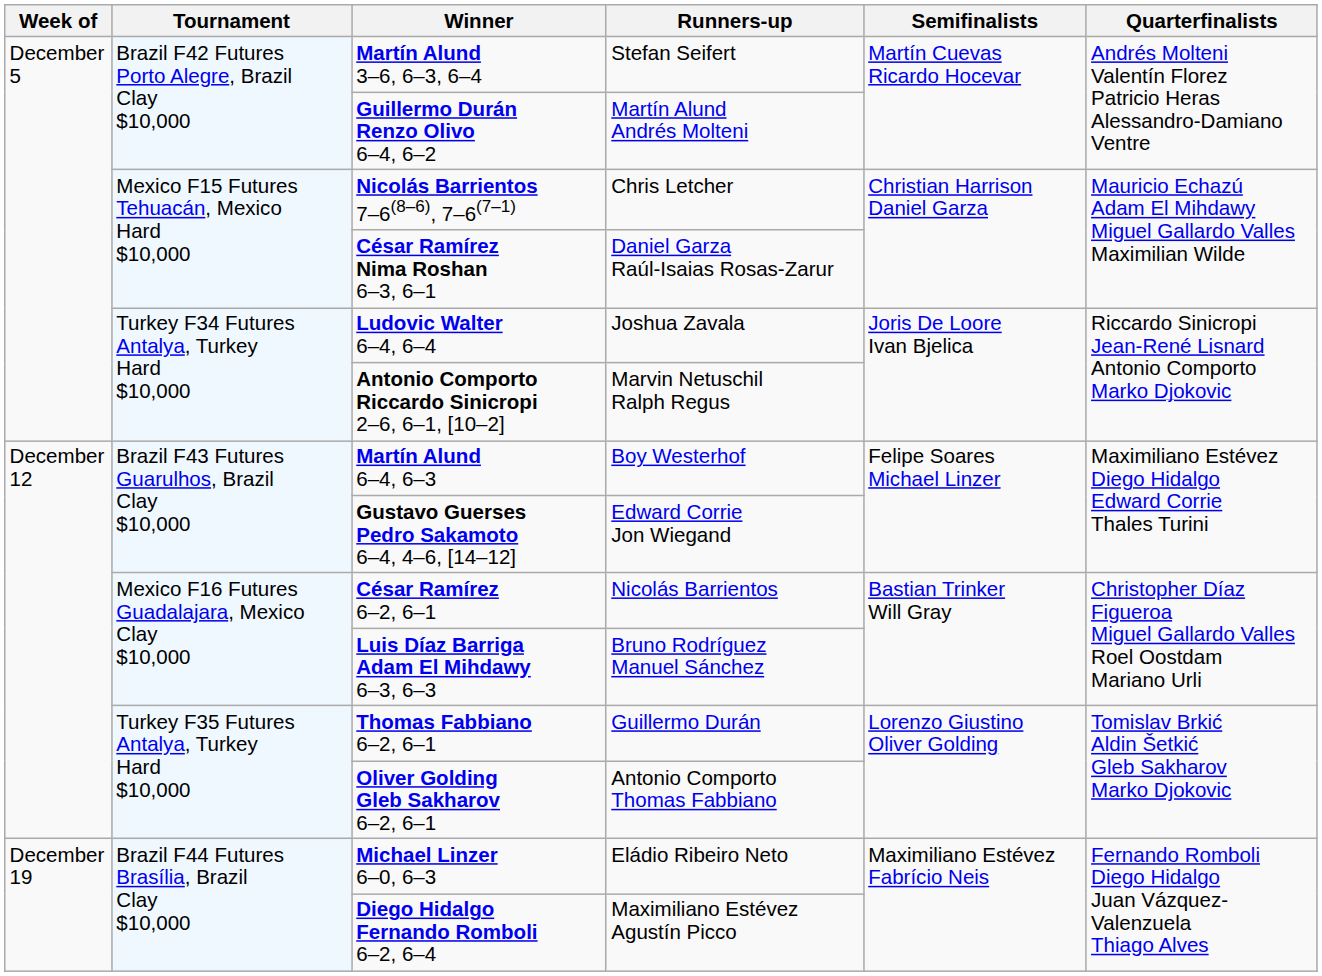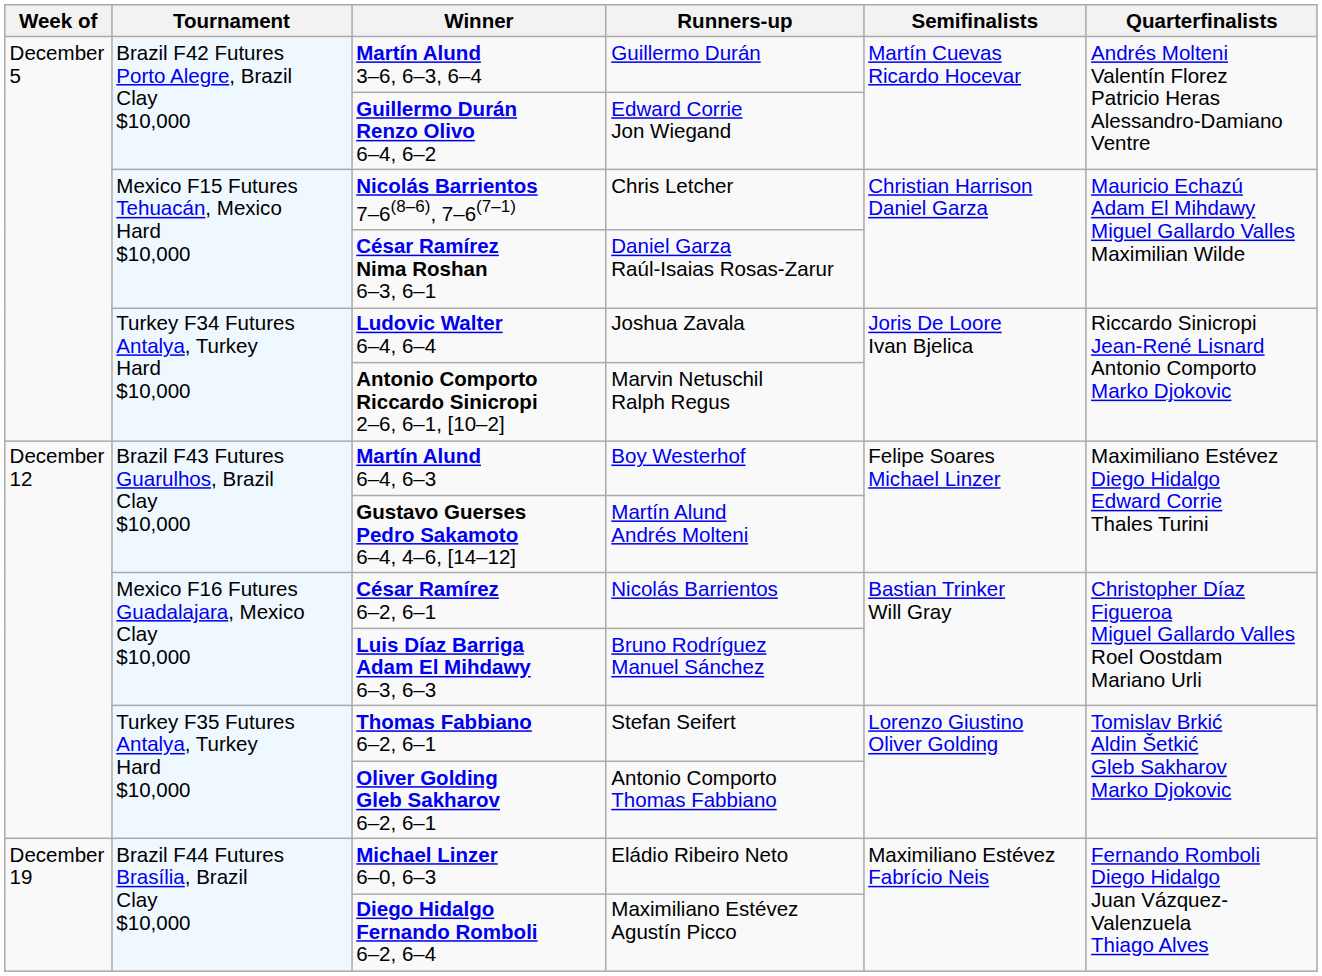 <table class="wikitable" style="font-size:85%;">
 <tr>
 <th width="65">Week of</th>
 <th style="width:190px;">Tournament</th>
 <th style="width:210px;">Winner</th>
 <th style="width:210px;">Runners-up</th>
 <th style="width:170px;">Semifinalists</th>
 <th style="width:170px;">Quarterfinalists</th>
 </tr>
 <tr valign=top>
 <td rowspan=6>December 5</td>
 <td rowspan=2 style="background:#f0f8ff;">Brazil F42 Futures<br> <a href='#'>Porto Alegre</a>, Brazil <br> Clay <br> $10,000</td>
 <td> <strong><a href='#'>Martín Alund</a></strong> <br> 3–6, 6–3, 6–4</td>
-<td> Stefan Seifert</td>
+<td> <a href='#'>Guillermo Durán</a></td>
 <td rowspan=2> <a href='#'>Martín Cuevas</a> <br>  <a href='#'>Ricardo Hocevar</a></td>
 <td rowspan=2> <a href='#'>Andrés Molteni</a> <br>  Valentín Florez <br>  Patricio Heras <br>  Alessandro-Damiano Ventre</td>
 </tr>
 <tr valign=top>
 <td> <strong><a href='#'>Guillermo Durán</a></strong> <br>  <strong><a href='#'>Renzo Olivo</a></strong> <br> 6–4, 6–2</td>
-<td> <a href='#'>Martín Alund</a> <br>  <a href='#'>Andrés Molteni</a></td>
+<td> <a href='#'>Edward Corrie</a> <br>  Jon Wiegand</td>
 </tr>
 <tr valign=top>
 <td rowspan=2 style="background:#f0f8ff;">Mexico F15 Futures<br> <a href='#'>Tehuacán</a>, Mexico <br> Hard <br> $10,000</td>
 <td> <strong><a href='#'>Nicolás Barrientos</a></strong> <br> 7–6<sup>(8–6)</sup>, 7–6<sup>(7–1)</sup></td>
 <td> Chris Letcher</td>
 <td rowspan=2> <a href='#'>Christian Harrison</a> <br>  <a href='#'>Daniel Garza</a></td>
 <td rowspan=2> <a href='#'>Mauricio Echazú</a> <br>  <a href='#'>Adam El Mihdawy</a> <br>  <a href='#'>Miguel Gallardo Valles</a> <br>  Maximilian Wilde</td>
 </tr>
 <tr valign=top>
 <td> <strong><a href='#'>César Ramírez</a></strong> <br>  <strong>Nima Roshan</strong> <br> 6–3, 6–1</td>
 <td> <a href='#'>Daniel Garza</a> <br>  Raúl-Isaias Rosas-Zarur</td>
 </tr>
 <tr valign=top>
 <td rowspan=2 style="background:#f0f8ff;">Turkey F34 Futures<br> <a href='#'>Antalya</a>, Turkey <br> Hard <br> $10,000</td>
 <td> <strong><a href='#'>Ludovic Walter</a></strong> <br> 6–4, 6–4</td>
 <td> Joshua Zavala</td>
 <td rowspan=2> <a href='#'>Joris De Loore</a> <br>  Ivan Bjelica</td>
 <td rowspan=2> Riccardo Sinicropi <br>  <a href='#'>Jean-René Lisnard</a> <br>  Antonio Comporto <br>  <a href='#'>Marko Djokovic</a></td>
 </tr>
 <tr valign=top>
 <td> <strong>Antonio Comporto</strong> <br>  <strong>Riccardo Sinicropi</strong> <br> 2–6, 6–1, [10–2]</td>
 <td> Marvin Netuschil <br>  Ralph Regus</td>
 </tr>
 <tr valign=top>
 <td rowspan=6>December 12</td>
 <td rowspan=2 style="background:#f0f8ff;">Brazil F43 Futures<br> <a href='#'>Guarulhos</a>, Brazil <br> Clay <br> $10,000</td>
 <td> <strong><a href='#'>Martín Alund</a></strong> <br> 6–4, 6–3</td>
 <td> <a href='#'>Boy Westerhof</a></td>
 <td rowspan=2> Felipe Soares <br>  <a href='#'>Michael Linzer</a></td>
 <td rowspan=2> Maximiliano Estévez <br>  <a href='#'>Diego Hidalgo</a> <br>  <a href='#'>Edward Corrie</a> <br>  Thales Turini</td>
 </tr>
 <tr valign=top>
 <td> <strong>Gustavo Guerses</strong> <br>  <strong><a href='#'>Pedro Sakamoto</a></strong> <br> 6–4, 4–6, [14–12]</td>
-<td> <a href='#'>Edward Corrie</a> <br>  Jon Wiegand</td>
+<td> <a href='#'>Martín Alund</a> <br>  <a href='#'>Andrés Molteni</a></td>
 </tr>
 <tr valign=top>
 <td rowspan=2 style="background:#f0f8ff;">Mexico F16 Futures<br> <a href='#'>Guadalajara</a>, Mexico <br> Clay <br> $10,000</td>
 <td> <strong><a href='#'>César Ramírez</a></strong> <br> 6–2, 6–1</td>
 <td> <a href='#'>Nicolás Barrientos</a></td>
 <td rowspan=2> <a href='#'>Bastian Trinker</a> <br>  Will Gray</td>
 <td rowspan=2> <a href='#'>Christopher Díaz Figueroa</a> <br>  <a href='#'>Miguel Gallardo Valles</a> <br>  Roel Oostdam <br>  Mariano Urli</td>
 </tr>
 <tr valign=top>
 <td> <strong><a href='#'>Luis Díaz Barriga</a></strong> <br>  <strong><a href='#'>Adam El Mihdawy</a></strong> <br> 6–3, 6–3</td>
 <td> <a href='#'>Bruno Rodríguez</a> <br>  <a href='#'>Manuel Sánchez</a></td>
 </tr>
 <tr valign=top>
 <td rowspan=2 style="background:#f0f8ff;">Turkey F35 Futures<br> <a href='#'>Antalya</a>, Turkey <br> Hard <br> $10,000</td>
 <td> <strong><a href='#'>Thomas Fabbiano</a></strong> <br> 6–2, 6–1</td>
-<td> <a href='#'>Guillermo Durán</a></td>
+<td> Stefan Seifert</td>
 <td rowspan=2> <a href='#'>Lorenzo Giustino</a> <br>  <a href='#'>Oliver Golding</a></td>
 <td rowspan=2> <a href='#'>Tomislav Brkić</a> <br>  <a href='#'>Aldin Šetkić</a> <br>  <a href='#'>Gleb Sakharov</a> <br>  <a href='#'>Marko Djokovic</a></td>
 </tr>
 <tr valign=top>
 <td> <strong><a href='#'>Oliver Golding</a></strong> <br>  <strong><a href='#'>Gleb Sakharov</a></strong> <br> 6–2, 6–1</td>
 <td> Antonio Comporto <br>  <a href='#'>Thomas Fabbiano</a></td>
 </tr>
 <tr valign=top>
 <td rowspan=2>December 19</td>
 <td rowspan=2 style="background:#f0f8ff;">Brazil F44 Futures<br> <a href='#'>Brasília</a>, Brazil <br> Clay <br> $10,000</td>
 <td> <strong><a href='#'>Michael Linzer</a></strong> <br> 6–0, 6–3</td>
 <td> Eládio Ribeiro Neto</td>
 <td rowspan=2> Maximiliano Estévez <br>  <a href='#'>Fabrício Neis</a></td>
 <td rowspan=2> <a href='#'>Fernando Romboli</a> <br>  <a href='#'>Diego Hidalgo</a> <br>  Juan Vázquez-Valenzuela <br>  <a href='#'>Thiago Alves</a></td>
 </tr>
 <tr valign=top>
 <td> <strong><a href='#'>Diego Hidalgo</a></strong> <br>  <strong><a href='#'>Fernando Romboli</a></strong> <br> 6–2, 6–4</td>
 <td> Maximiliano Estévez <br>  Agustín Picco</td>
 </tr>
 </table>
